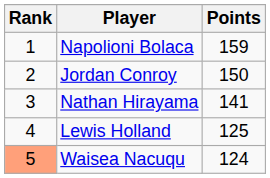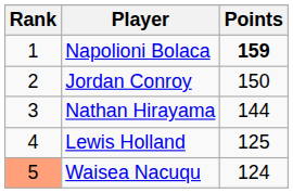 <table class="wikitable sortable" style="text-align:center;">
 <tr>
 </tr>
 <tr>
 <th>Rank</th>
 <th>Player</th>
 <th>Points</th>
 </tr>
 <tr>
 <td>1</td>
 <td align=left> <a href='#'>Napolioni Bolaca</a></td>
-<td>159</td>
+<td><strong>159</strong></td>
 </tr>
 <tr>
 <td>2</td>
 <td align=left> <a href='#'>Jordan Conroy</a></td>
 <td>150</td>
 </tr>
 <tr>
 <td>3</td>
 <td> <a href='#'>Nathan Hirayama</a></td>
-<td>141</td>
+<td>144</td>
 </tr>
 <tr>
 <td>4</td>
 <td align=left> <a href='#'>Lewis Holland</a></td>
 <td>125</td>
 </tr>
 <tr>
 <td style="background: lightsalmon;">5</td>
 <td align=left> <a href='#'>Waisea Nacuqu</a></td>
 <td>124</td>
 </tr>
 </table>
